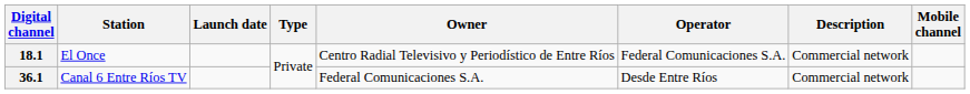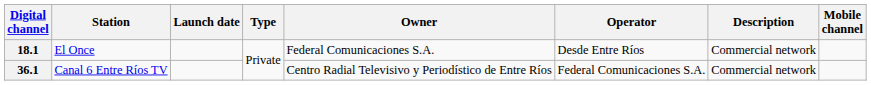 <table class="wikitable sortable" style="font-size: 90%;">
 <tr>
 <th><a href='#'>Digital<br>channel</a></th>
 <th>Station</th>
 <th>Launch date</th>
 <th>Type</th>
 <th>Owner</th>
 <th>Operator</th>
 <th>Description</th>
 <th>Mobile<br>channel</th>
 </tr>
 <tr>
 <th>18.1</th>
 <td><a href='#'>El Once</a></td>
 <td></td>
 <td rowspan="2">Private</td>
-<td>Centro Radial Televisivo y Periodístico de Entre Ríos</td>
 <td>Federal Comunicaciones S.A.</td>
+<td>Desde Entre Ríos</td>
 <td>Commercial network</td>
 <td></td>
 </tr>
 <tr>
 <th>36.1</th>
 <td><a href='#'>Canal 6 Entre Ríos TV</a></td>
 <td></td>
+<td>Centro Radial Televisivo y Periodístico de Entre Ríos</td>
 <td>Federal Comunicaciones S.A.</td>
-<td>Desde Entre Ríos</td>
 <td>Commercial network</td>
 <td></td>
 </tr>
 </table>
